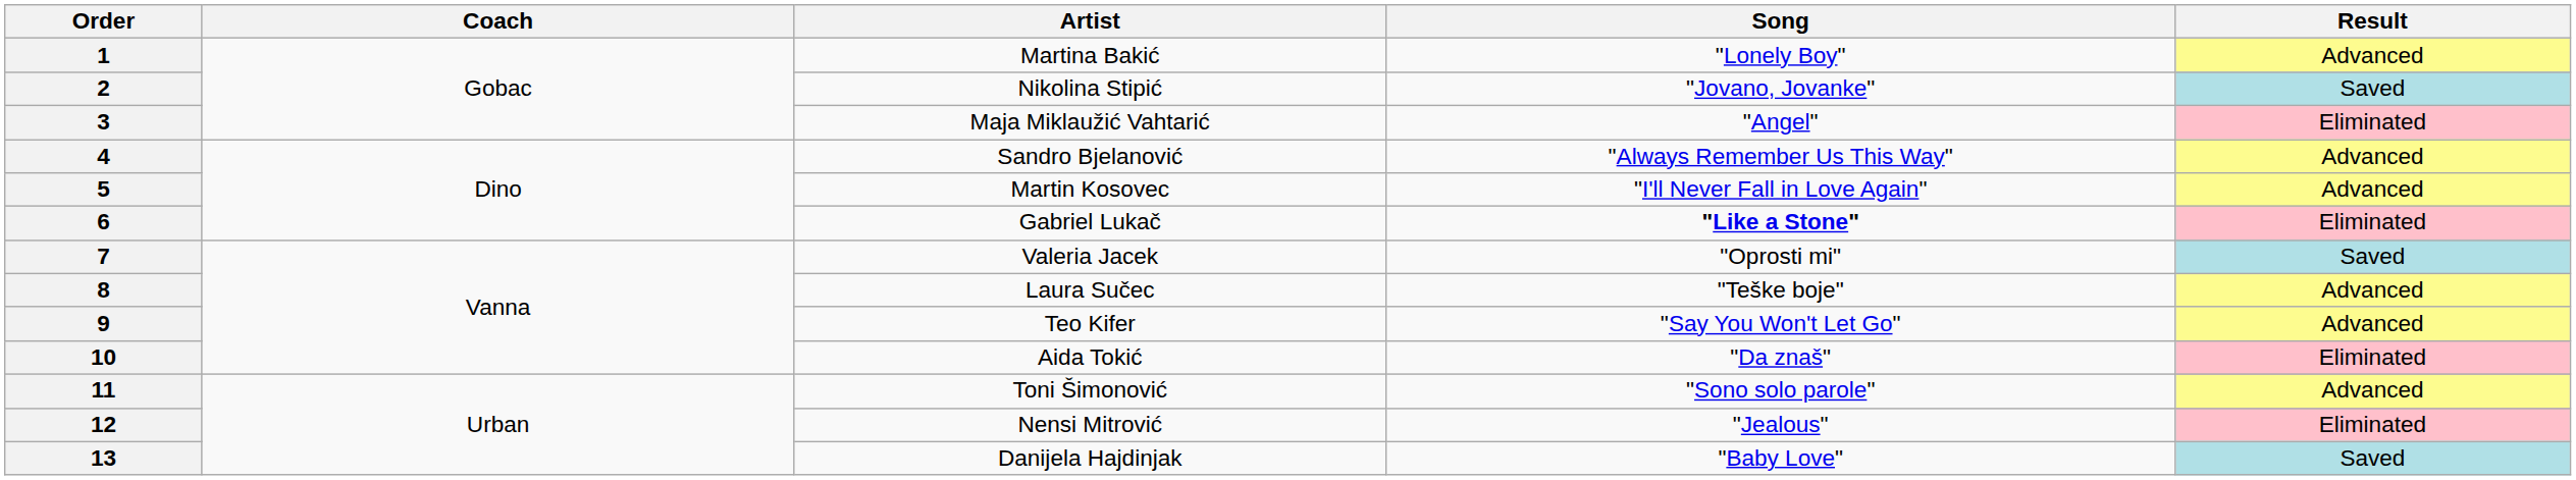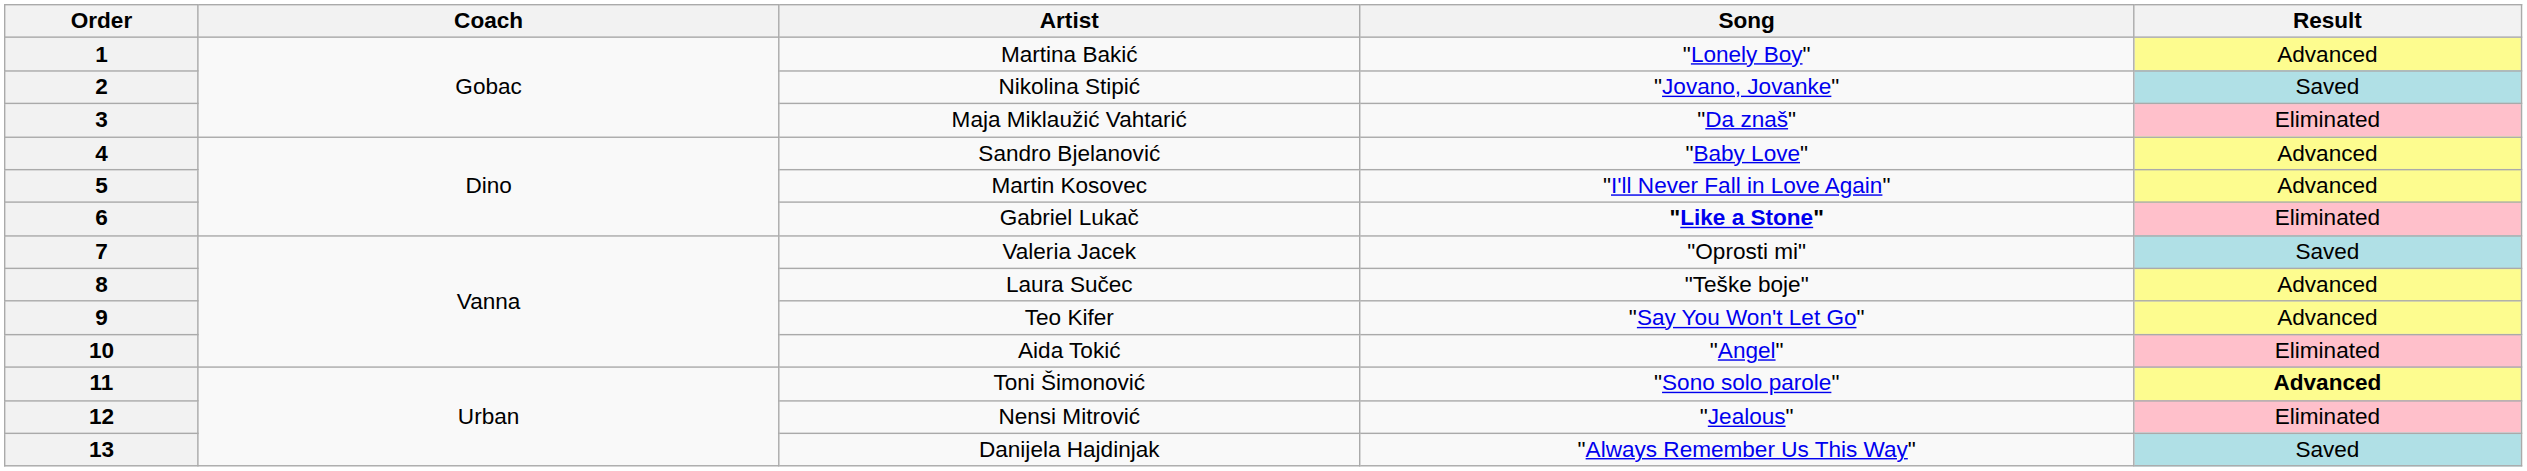 <table class="wikitable" style="text-align:center; line-height:16px; width:90%;">
 <tr>
 <th width="05%" scope="col">Order</th>
 <th width="15%" scope="col">Coach</th>
 <th width="15%" scope="col">Artist</th>
 <th width="20%" scope="col">Song</th>
 <th width="10%" scope="col">Result</th>
 </tr>
 <tr>
 <th>1</th>
 <td rowspan="3">Gobac</td>
 <td>Martina Bakić</td>
 <td>"<a href='#'>Lonely Boy</a>"</td>
 <td style="background:#fdfc8f">Advanced</td>
 </tr>
 <tr>
 <th>2</th>
 <td>Nikolina Stipić</td>
 <td>"<a href='#'>Jovano, Jovanke</a>"</td>
 <td style="background:#b0e0e6">Saved</td>
 </tr>
 <tr>
 <th>3</th>
 <td>Maja Miklaužić Vahtarić</td>
-<td>"<a href='#'>Angel</a>"</td>
+<td>"<a href='#'>Da znaš</a>"</td>
 <td style="background:pink">Eliminated</td>
 </tr>
 <tr>
 <th>4</th>
 <td rowspan="3">Dino</td>
 <td>Sandro Bjelanović</td>
-<td>"<a href='#'>Always Remember Us This Way</a>"</td>
+<td>"<a href='#'>Baby Love</a>"</td>
 <td style="background:#fdfc8f">Advanced</td>
 </tr>
 <tr>
 <th>5</th>
 <td>Martin Kosovec</td>
 <td>"<a href='#'>I'll Never Fall in Love Again</a>"</td>
 <td style="background:#fdfc8f">Advanced</td>
 </tr>
 <tr>
 <th>6</th>
 <td>Gabriel Lukač</td>
 <td><strong>"<a href='#'>Like a Stone</a>"</strong></td>
 <td style="background:pink">Eliminated</td>
 </tr>
 <tr>
 <th>7</th>
 <td rowspan="4">Vanna</td>
 <td>Valeria Jacek</td>
 <td>"Oprosti mi"</td>
 <td style="background:#b0e0e6">Saved</td>
 </tr>
 <tr>
 <th>8</th>
 <td>Laura Sučec</td>
 <td>"Teške boje"</td>
 <td style="background:#fdfc8f">Advanced</td>
 </tr>
 <tr>
 <th>9</th>
 <td>Teo Kifer</td>
 <td>"<a href='#'>Say You Won't Let Go</a>"</td>
 <td style="background:#fdfc8f">Advanced</td>
 </tr>
 <tr>
 <th>10</th>
 <td>Aida Tokić</td>
-<td>"<a href='#'>Da znaš</a>"</td>
+<td>"<a href='#'>Angel</a>"</td>
 <td style="background:pink">Eliminated</td>
 </tr>
 <tr>
 <th>11</th>
 <td rowspan="3">Urban</td>
 <td>Toni Šimonović</td>
 <td>"<a href='#'>Sono solo parole</a>"</td>
-<td style="background:#fdfc8f">Advanced</td>
+<td style="background:#fdfc8f"><strong>Advanced</strong></td>
 </tr>
 <tr>
 <th>12</th>
 <td>Nensi Mitrović</td>
 <td>"<a href='#'>Jealous</a>"</td>
 <td style="background:pink">Eliminated</td>
 </tr>
 <tr>
 <th>13</th>
 <td>Danijela Hajdinjak</td>
-<td>"<a href='#'>Baby Love</a>"</td>
+<td>"<a href='#'>Always Remember Us This Way</a>"</td>
 <td style="background:#b0e0e6">Saved</td>
 </tr>
 </table>
